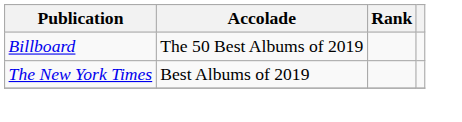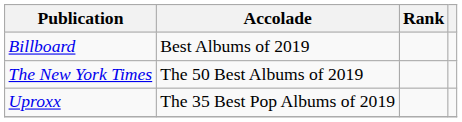 <table class="sortable wikitable">
 <tr>
 <th>Publication</th>
 <th>Accolade</th>
 <th>Rank</th>
 <th class="unsortable"></th>
 </tr>
 <tr>
 <td><em><a href='#'>Billboard</a></em></td>
+<td>Best Albums of 2019</td>
+<td></td>
+<td></td>
+</tr>
+<tr>
+<td><em><a href='#'>The New York Times</a></em></td>
 <td>The 50 Best Albums of 2019</td>
 <td></td>
 <td></td>
 </tr>
 <tr>
-<td><em><a href='#'>The New York Times</a></em></td>
-<td>Best Albums of 2019</td>
+<td><em><a href='#'>Uproxx</a></em></td>
+<td>The 35 Best Pop Albums of 2019</td>
 <td></td>
 <td></td>
 </tr>
 <tr>
 </tr>
 </table>
